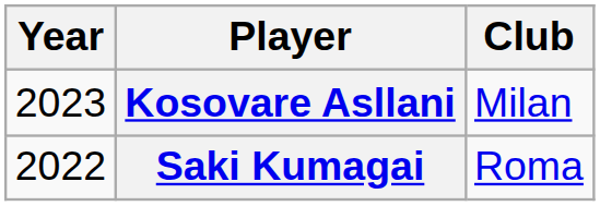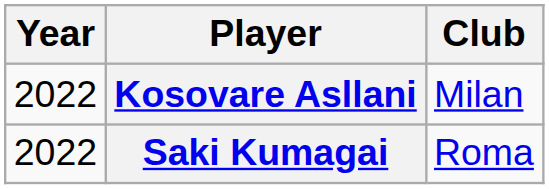 <table class="sortable wikitable plainrowheaders">
 <tr>
 <th scope="col">Year</th>
 <th scope="col">Player</th>
 <th scope="col">Club</th>
 </tr>
 <tr>
-<td align="center">2023</td>
+<td align="center">2022</td>
 <th scope="row"> <a href='#'>Kosovare Asllani</a></th>
 <td> <a href='#'>Milan</a></td>
 </tr>
 <tr>
 <td align="center">2022</td>
 <th scope="row"> <a href='#'>Saki Kumagai</a></th>
 <td> <a href='#'>Roma</a></td>
 </tr>
 </table>
